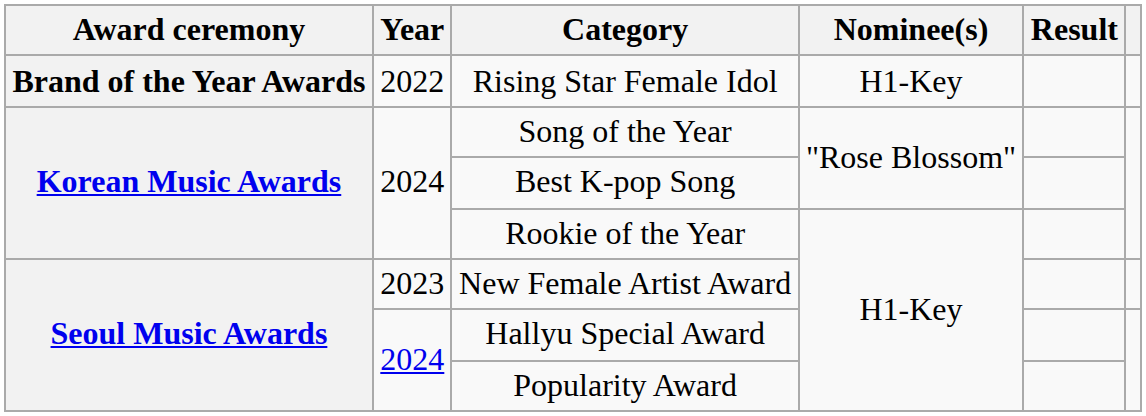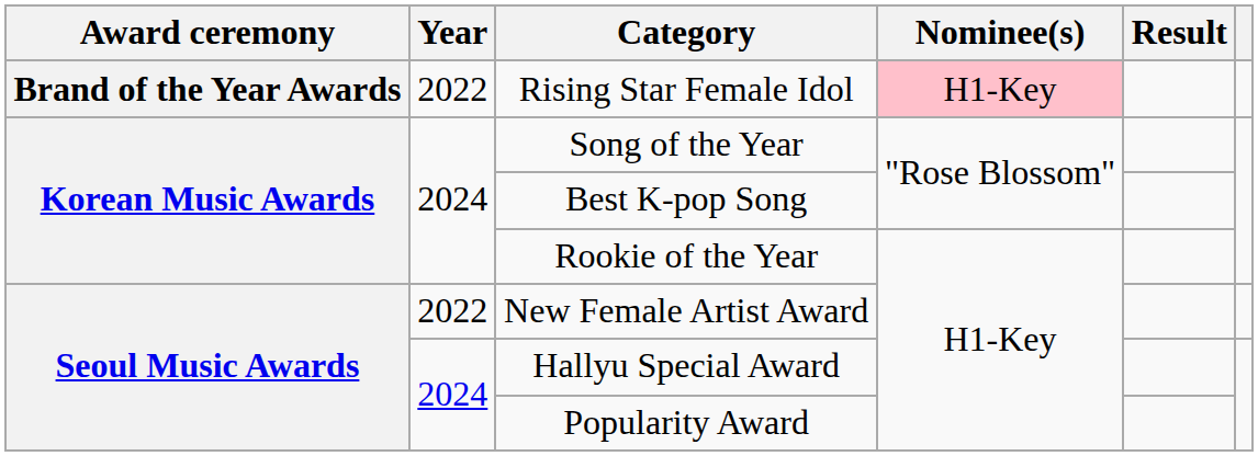 <table class="wikitable sortable plainrowheaders" style="text-align:center;">
 <tr>
 <th scope="col">Award ceremony</th>
 <th scope="col">Year</th>
 <th scope="col">Category</th>
 <th scope="col">Nominee(s)</th>
 <th scope="col">Result</th>
 <th scope="col" class="unsortable"></th>
 </tr>
 <tr>
 <th scope="row">Brand of the Year Awards</th>
 <td>2022</td>
 <td>Rising Star Female Idol</td>
-<td style="text-align:center">H1-Key</td>
+<td style="background: pink; text-align:center">H1-Key</td>
 <td></td>
 <td style="text-align:center"></td>
 </tr>
 <tr>
 <th scope="row" rowspan="3"><a href='#'>Korean Music Awards</a></th>
 <td rowspan="3">2024</td>
 <td>Song of the Year</td>
 <td rowspan="2">"Rose Blossom"</td>
 <td></td>
 <td rowspan="3"></td>
 </tr>
 <tr>
 <td>Best K-pop Song</td>
 <td></td>
 </tr>
 <tr>
 <td>Rookie of the Year</td>
 <td style="text-align:center" rowspan="4">H1-Key</td>
 <td></td>
 </tr>
 <tr>
 <th scope="row" rowspan="3"><a href='#'>Seoul Music Awards</a></th>
-<td>2023</td>
+<td>2022</td>
 <td>New Female Artist Award</td>
 <td></td>
 <td></td>
 </tr>
 <tr>
 <td rowspan="2"><a href='#'>2024</a></td>
 <td>Hallyu Special Award</td>
 <td></td>
 <td rowspan="2"></td>
 </tr>
 <tr>
 <td>Popularity Award</td>
 <td></td>
 </tr>
 <tr>
 </tr>
 </table>
